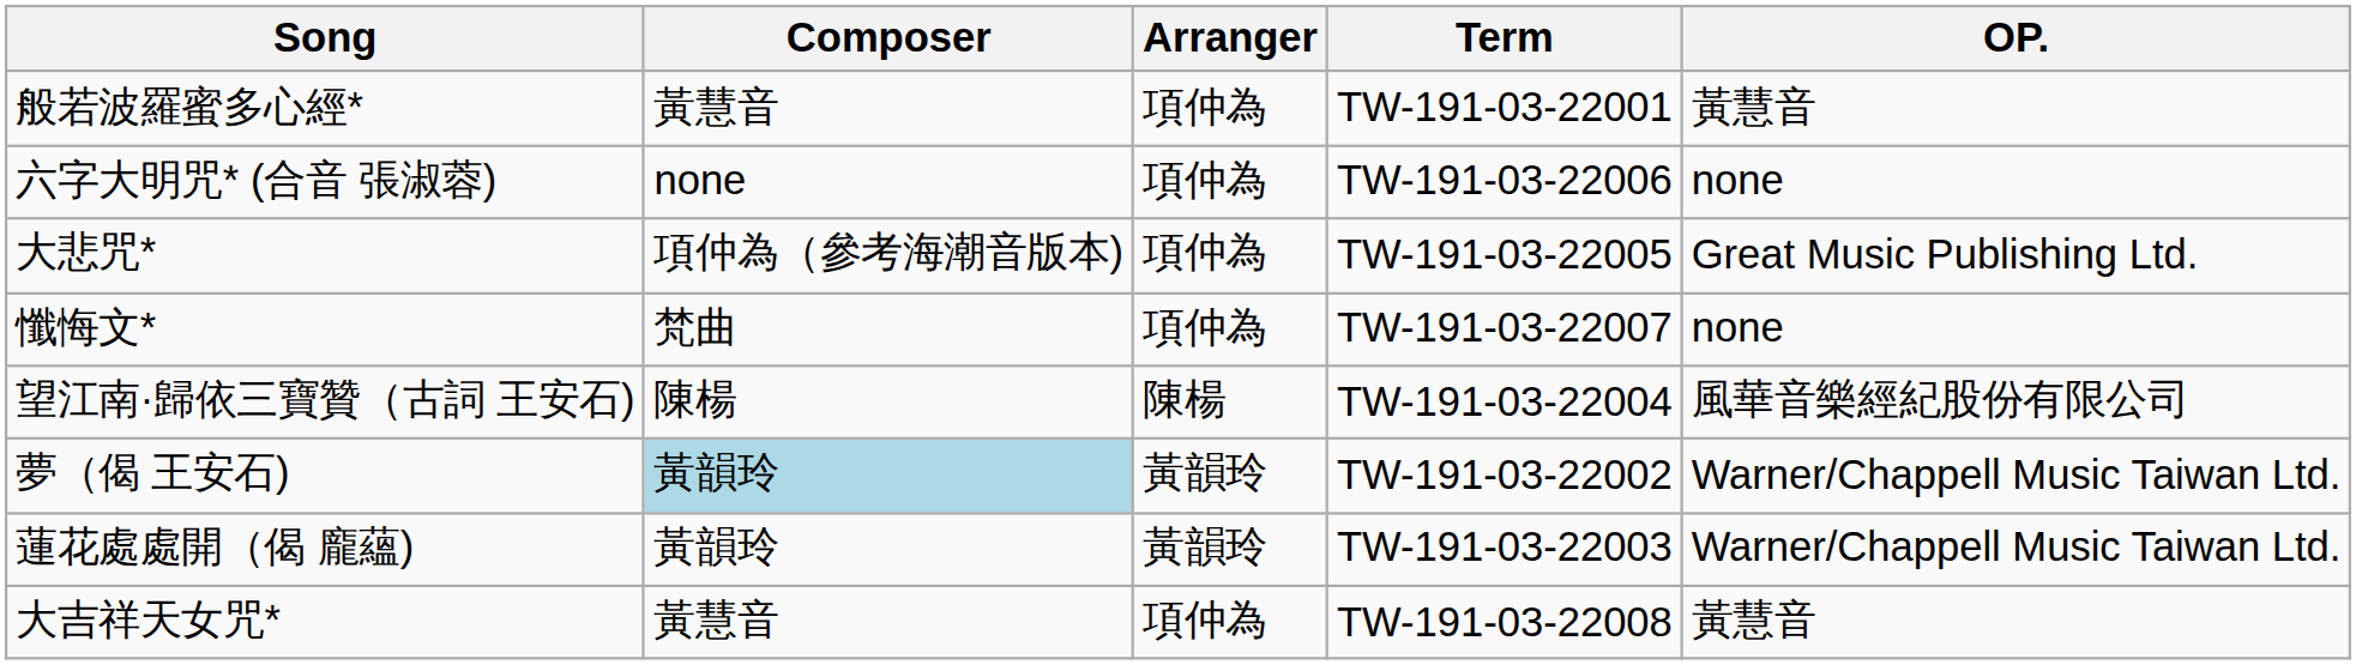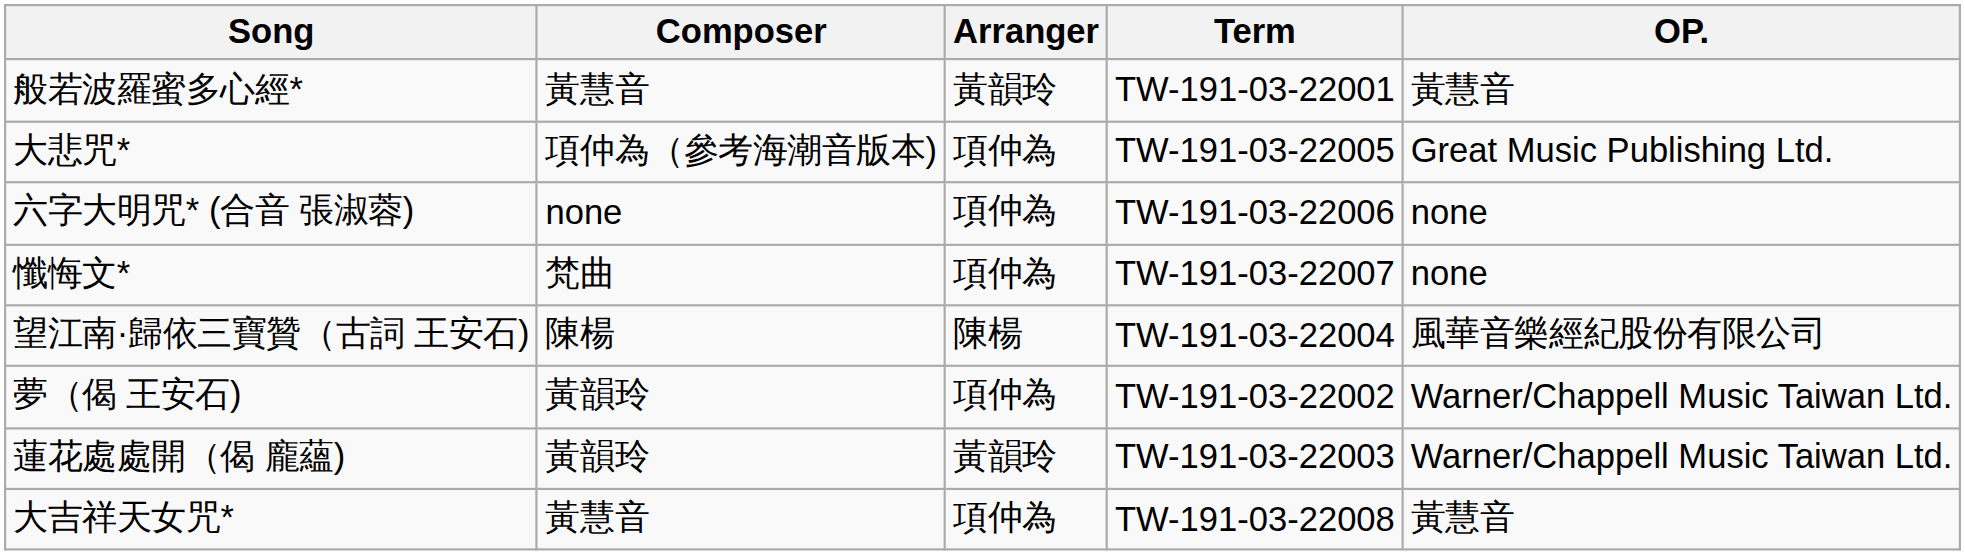 <table class="wikitable">
 <tr>
 <th>Song</th>
 <th>Composer</th>
 <th>Arranger</th>
 <th>Term</th>
 <th>OP.</th>
 </tr>
 <tr>
 <td>般若波羅蜜多心經*</td>
 <td>黃慧音</td>
-<td>項仲為</td>
+<td>黃韻玲</td>
 <td>TW-191-03-22001</td>
 <td>黃慧音</td>
+</tr>
+<tr>
+<td>大悲咒*</td>
+<td>項仲為（參考海潮音版本)</td>
+<td>項仲為</td>
+<td>TW-191-03-22005</td>
+<td>Great Music Publishing Ltd.</td>
 </tr>
 <tr>
 <td>六字大明咒* (合音 張淑蓉)</td>
 <td>none</td>
 <td>項仲為</td>
 <td>TW-191-03-22006</td>
 <td>none</td>
-</tr>
-<tr>
-<td>大悲咒*</td>
-<td>項仲為（參考海潮音版本)</td>
-<td>項仲為</td>
-<td>TW-191-03-22005</td>
-<td>Great Music Publishing Ltd.</td>
 </tr>
 <tr>
 <td>懺悔文*</td>
 <td>梵曲</td>
 <td>項仲為</td>
 <td>TW-191-03-22007</td>
 <td>none</td>
 </tr>
 <tr>
 <td>望江南·歸依三寶贊（古詞 王安石)</td>
 <td>陳楊</td>
 <td>陳楊</td>
 <td>TW-191-03-22004</td>
 <td>風華音樂經紀股份有限公司</td>
 </tr>
 <tr>
 <td>夢（偈 王安石)</td>
-<td style="background: lightblue;">黃韻玲</td>
 <td>黃韻玲</td>
+<td>項仲為</td>
 <td>TW-191-03-22002</td>
 <td>Warner/Chappell Music Taiwan Ltd.</td>
 </tr>
 <tr>
 <td>蓮花處處開（偈 龐蘊)</td>
 <td>黃韻玲</td>
 <td>黃韻玲</td>
 <td>TW-191-03-22003</td>
 <td>Warner/Chappell Music Taiwan Ltd.</td>
 </tr>
 <tr>
 <td>大吉祥天女咒*</td>
 <td>黃慧音</td>
 <td>項仲為</td>
 <td>TW-191-03-22008</td>
 <td>黃慧音</td>
 </tr>
 </table>
